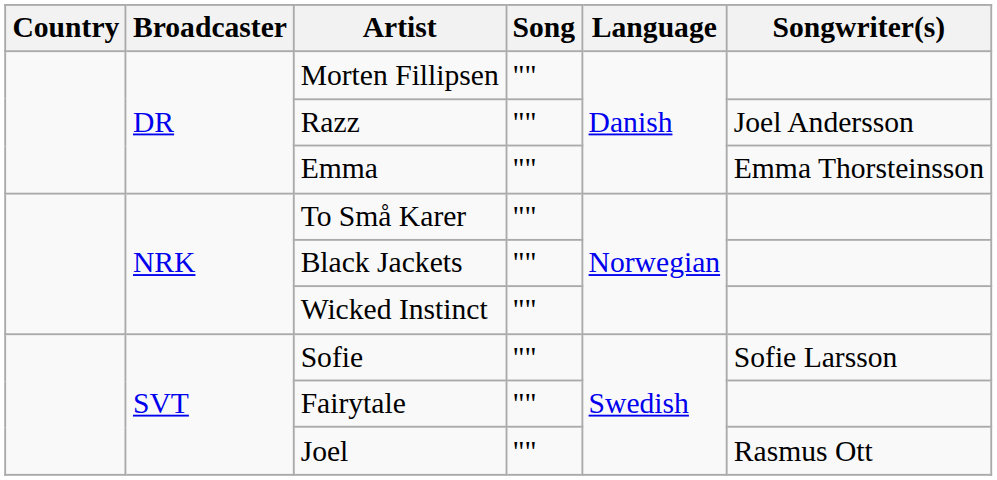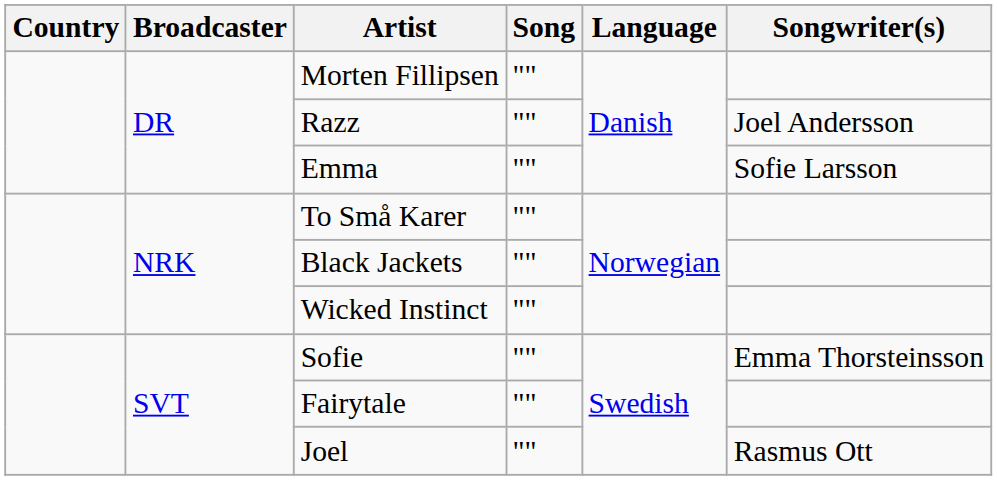 <table class="sortable wikitable" style="margin: 1em auto 1em auto">
 <tr>
 <th>Country</th>
 <th>Broadcaster</th>
 <th>Artist</th>
 <th>Song</th>
 <th>Language</th>
 <th>Songwriter(s)</th>
 </tr>
 <tr>
 <td rowspan="3"></td>
 <td rowspan="3"><a href='#'>DR</a></td>
 <td>Morten Fillipsen</td>
 <td>""</td>
 <td rowspan="3"><a href='#'>Danish</a></td>
 <td></td>
 </tr>
 <tr>
 <td>Razz</td>
 <td>""</td>
 <td>Joel Andersson</td>
 </tr>
 <tr>
 <td>Emma</td>
 <td>""</td>
-<td>Emma Thorsteinsson</td>
+<td>Sofie Larsson</td>
 </tr>
 <tr>
 <td rowspan="3"></td>
 <td rowspan="3"><a href='#'>NRK</a></td>
 <td>To Små Karer</td>
 <td>""</td>
 <td rowspan="3"><a href='#'>Norwegian</a></td>
 <td></td>
 </tr>
 <tr>
 <td>Black Jackets</td>
 <td>""</td>
 <td></td>
 </tr>
 <tr>
 <td>Wicked Instinct</td>
 <td>""</td>
 <td></td>
 </tr>
 <tr>
 <td rowspan="3"></td>
 <td rowspan="3"><a href='#'>SVT</a></td>
 <td>Sofie</td>
 <td>""</td>
 <td rowspan="3"><a href='#'>Swedish</a></td>
-<td>Sofie Larsson</td>
+<td>Emma Thorsteinsson</td>
 </tr>
 <tr>
 <td>Fairytale</td>
 <td>""</td>
 <td></td>
 </tr>
 <tr>
 <td>Joel</td>
 <td>""</td>
 <td>Rasmus Ott</td>
 </tr>
 </table>
